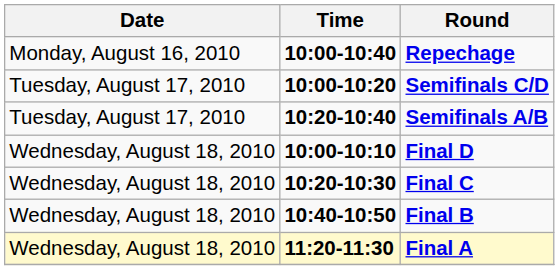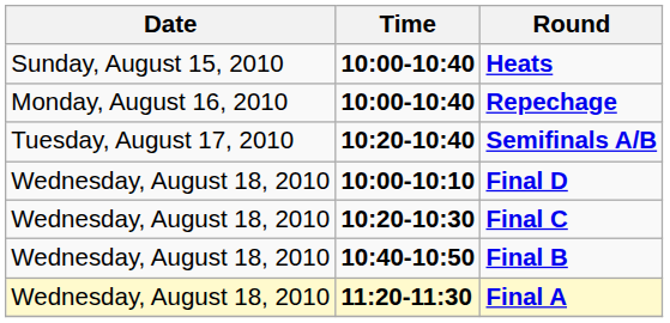 <table class="wikitable">
 <tr>
 <th>Date</th>
 <th>Time</th>
 <th>Round</th>
 </tr>
 <tr>
+<td>Sunday, August 15, 2010</td>
+<td><strong>10:00-10:40</strong></td>
+<td><strong><a href='#'>Heats</a></strong></td>
+</tr>
+<tr>
 <td>Monday, August 16, 2010</td>
 <td><strong>10:00-10:40</strong></td>
 <td><strong> <a href='#'>Repechage</a></strong></td>
-</tr>
-<tr>
-<td>Tuesday, August 17, 2010</td>
-<td><strong>10:00-10:20</strong></td>
-<td><strong>  <a href='#'>Semifinals C/D</a></strong></td>
 </tr>
 <tr>
 <td>Tuesday, August 17, 2010</td>
 <td><strong>10:20-10:40</strong></td>
 <td><strong>  <a href='#'>Semifinals A/B</a></strong></td>
 </tr>
 <tr>
 <td>Wednesday, August 18, 2010</td>
 <td><strong>10:00-10:10</strong></td>
 <td><strong>  <a href='#'>Final D</a></strong></td>
 </tr>
 <tr>
 <td>Wednesday, August 18, 2010</td>
 <td><strong>10:20-10:30</strong></td>
 <td><strong>  <a href='#'>Final C</a></strong></td>
 </tr>
 <tr>
 <td>Wednesday, August 18, 2010</td>
 <td><strong>10:40-10:50 </strong></td>
 <td><strong>  <a href='#'>Final B</a></strong></td>
 </tr>
 <tr>
 <td style=background:lemonchiffon>Wednesday, August 18, 2010</td>
 <td style=background:lemonchiffon><strong>11:20-11:30</strong></td>
 <td style=background:lemonchiffon><strong>  <a href='#'>Final A</a></strong></td>
 </tr>
 <tr>
 </tr>
 </table>
